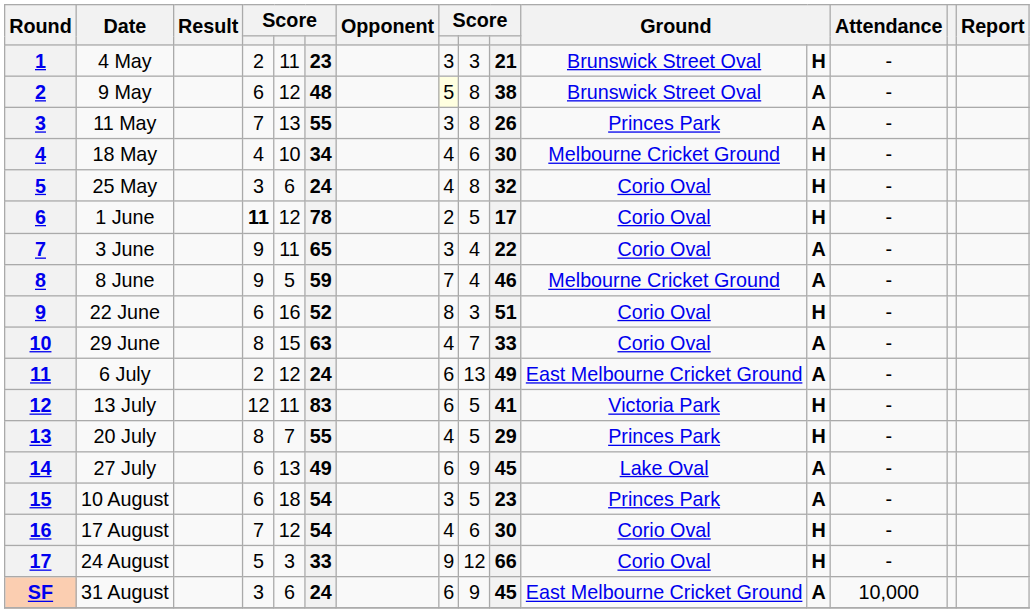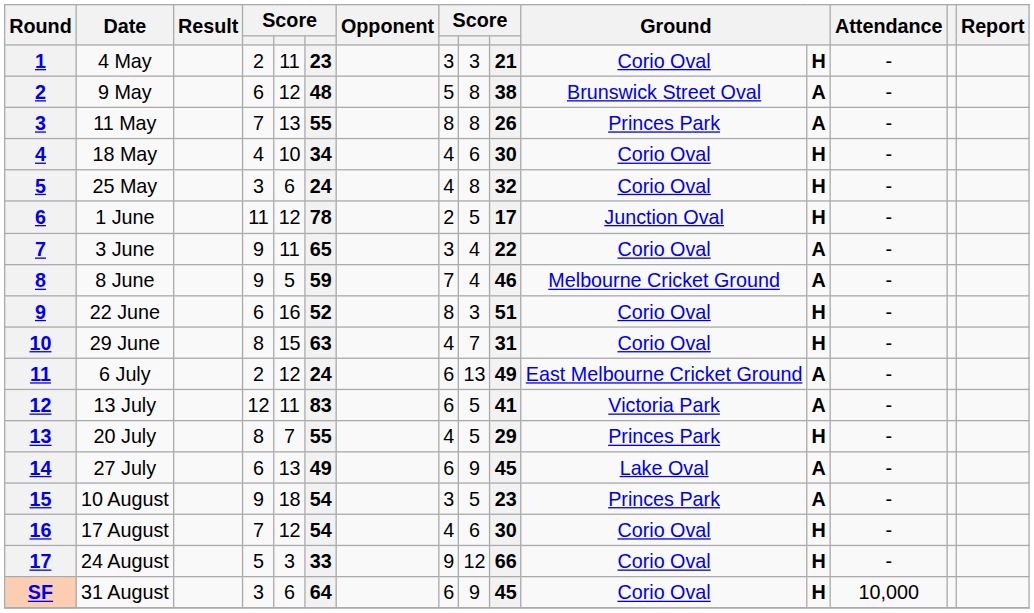 <table class="wikitable plainrowheaders" style="font-size:95%; text-align:center;">
 <tr>
 <th scope="col" rowspan="2">Round</th>
 <th scope="col" rowspan="2">Date</th>
 <th scope="col" rowspan="2">Result</th>
 <th scope="col" colspan="3">Score</th>
 <th scope="col" rowspan="2">Opponent</th>
 <th scope="col" colspan="3">Score</th>
 <th scope="col" rowspan="2" colspan="2">Ground</th>
 <th scope="col" rowspan="2">Attendance</th>
 <th scope="col" rowspan="2"></th>
 <th scope="col" rowspan="2">Report</th>
 </tr>
 <tr>
 <th scope="col"></th>
 <th scope="col"></th>
 <th scope="col"></th>
 <th scope="col"></th>
 <th scope="col"></th>
 <th scope="col"></th>
 </tr>
 <tr>
 <th scope="row" style="text-align:center;"><a href='#'>1</a></th>
 <td>4 May</td>
 <td></td>
 <td>2</td>
 <td>11</td>
 <th>23</th>
 <td></td>
 <td>3</td>
 <td>3</td>
 <th>21</th>
-<td><a href='#'>Brunswick Street Oval</a></td>
+<td><a href='#'>Corio Oval</a></td>
 <td><strong>H</strong></td>
 <td>-</td>
 <td></td>
 <td></td>
 </tr>
 <tr>
 <th scope="row" style="text-align:center;"><a href='#'>2</a></th>
 <td>9 May</td>
 <td></td>
 <td>6</td>
 <td>12</td>
 <th>48</th>
 <td></td>
-<td style="background: lightyellow;">5</td>
+<td>5</td>
 <td>8</td>
 <th>38</th>
 <td><a href='#'>Brunswick Street Oval</a></td>
 <td><strong>A</strong></td>
 <td>-</td>
 <td></td>
 <td></td>
 </tr>
 <tr>
 <th scope="row" style="text-align:center;"><a href='#'>3</a></th>
 <td>11 May</td>
 <td></td>
 <td>7</td>
 <td>13</td>
 <th>55</th>
 <td></td>
-<td>3</td>
+<td>8</td>
 <td>8</td>
 <th>26</th>
 <td><a href='#'>Princes Park</a></td>
 <td><strong>A</strong></td>
 <td>-</td>
 <td></td>
 <td></td>
 </tr>
 <tr>
 <th scope="row" style="text-align:center;"><a href='#'>4</a></th>
 <td>18 May</td>
 <td></td>
 <td>4</td>
 <td>10</td>
 <th>34</th>
 <td></td>
 <td>4</td>
 <td>6</td>
 <th>30</th>
-<td><a href='#'>Melbourne Cricket Ground</a></td>
+<td><a href='#'>Corio Oval</a></td>
 <td><strong>H</strong></td>
 <td>-</td>
 <td></td>
 <td></td>
 </tr>
 <tr>
 <th scope="row" style="text-align:center;"><a href='#'>5</a></th>
 <td>25 May</td>
 <td></td>
 <td>3</td>
 <td>6</td>
 <th>24</th>
 <td></td>
 <td>4</td>
 <td>8</td>
 <th>32</th>
 <td><a href='#'>Corio Oval</a></td>
 <td><strong>H</strong></td>
 <td>-</td>
 <td></td>
 <td></td>
 </tr>
 <tr>
 <th scope="row" style="text-align:center;"><a href='#'>6</a></th>
 <td>1 June</td>
 <td></td>
-<td><strong>11</strong></td>
+<td>11</td>
 <td>12</td>
 <th>78</th>
 <td></td>
 <td>2</td>
 <td>5</td>
 <th>17</th>
-<td><a href='#'>Corio Oval</a></td>
+<td><a href='#'>Junction Oval</a></td>
 <td><strong>H</strong></td>
 <td>-</td>
 <td></td>
 <td></td>
 </tr>
 <tr>
 <th scope="row" style="text-align:center;"><a href='#'>7</a></th>
 <td>3 June</td>
 <td></td>
 <td>9</td>
 <td>11</td>
 <th>65</th>
 <td></td>
 <td>3</td>
 <td>4</td>
 <th>22</th>
 <td><a href='#'>Corio Oval</a></td>
 <td><strong>A</strong></td>
 <td>-</td>
 <td></td>
 <td></td>
 </tr>
 <tr>
 <th scope="row" style="text-align:center;"><a href='#'>8</a></th>
 <td>8 June</td>
 <td></td>
 <td>9</td>
 <td>5</td>
 <th>59</th>
 <td></td>
 <td>7</td>
 <td>4</td>
 <th>46</th>
 <td><a href='#'>Melbourne Cricket Ground</a></td>
 <td><strong>A</strong></td>
 <td>-</td>
 <td></td>
 <td></td>
 </tr>
 <tr>
 <th scope="row" style="text-align:center;"><a href='#'>9</a></th>
 <td>22 June</td>
 <td></td>
 <td>6</td>
 <td>16</td>
 <th>52</th>
 <td></td>
 <td>8</td>
 <td>3</td>
 <th>51</th>
 <td><a href='#'>Corio Oval</a></td>
 <td><strong>H</strong></td>
 <td>-</td>
 <td></td>
 <td></td>
 </tr>
 <tr>
 <th scope="row" style="text-align:center;"><a href='#'>10</a></th>
 <td>29 June</td>
 <td></td>
 <td>8</td>
 <td>15</td>
 <th>63</th>
 <td></td>
 <td>4</td>
 <td>7</td>
-<th>33</th>
+<th>31</th>
 <td><a href='#'>Corio Oval</a></td>
-<td><strong>A</strong></td>
+<td><strong>H</strong></td>
 <td>-</td>
 <td></td>
 <td></td>
 </tr>
 <tr>
 <th scope="row" style="text-align:center;"><a href='#'>11</a></th>
 <td>6 July</td>
 <td></td>
 <td>2</td>
 <td>12</td>
 <th>24</th>
 <td></td>
 <td>6</td>
 <td>13</td>
 <th>49</th>
 <td><a href='#'>East Melbourne Cricket Ground</a></td>
 <td><strong>A</strong></td>
 <td>-</td>
 <td></td>
 <td></td>
 </tr>
 <tr>
 <th scope="row" style="text-align:center;"><a href='#'>12</a></th>
 <td>13 July</td>
 <td></td>
 <td>12</td>
 <td>11</td>
 <th>83</th>
 <td></td>
 <td>6</td>
 <td>5</td>
 <th>41</th>
 <td><a href='#'>Victoria Park</a></td>
-<td><strong>H</strong></td>
+<td><strong>A</strong></td>
 <td>-</td>
 <td></td>
 <td></td>
 </tr>
 <tr>
 <th scope="row" style="text-align:center;"><a href='#'>13</a></th>
 <td>20 July</td>
 <td></td>
 <td>8</td>
 <td>7</td>
 <th>55</th>
 <td></td>
 <td>4</td>
 <td>5</td>
 <th>29</th>
 <td><a href='#'>Princes Park</a></td>
 <td><strong>H</strong></td>
 <td>-</td>
 <td></td>
 <td></td>
 </tr>
 <tr>
 <th scope="row" style="text-align:center;"><a href='#'>14</a></th>
 <td>27 July</td>
 <td></td>
 <td>6</td>
 <td>13</td>
 <th>49</th>
 <td></td>
 <td>6</td>
 <td>9</td>
 <th>45</th>
 <td><a href='#'>Lake Oval</a></td>
 <td><strong>A</strong></td>
 <td>-</td>
 <td></td>
 <td></td>
 </tr>
 <tr>
 <th scope="row" style="text-align:center;"><a href='#'>15</a></th>
 <td>10 August</td>
 <td></td>
-<td>6</td>
+<td>9</td>
 <td>18</td>
 <th>54</th>
 <td></td>
 <td>3</td>
 <td>5</td>
 <th>23</th>
 <td><a href='#'>Princes Park</a></td>
 <td><strong>A</strong></td>
 <td>-</td>
 <td></td>
 <td></td>
 </tr>
 <tr>
 <th scope="row" style="text-align:center;"><a href='#'>16</a></th>
 <td>17 August</td>
 <td></td>
 <td>7</td>
 <td>12</td>
 <th>54</th>
 <td></td>
 <td>4</td>
 <td>6</td>
 <th>30</th>
 <td><a href='#'>Corio Oval</a></td>
 <td><strong>H</strong></td>
 <td>-</td>
 <td></td>
 <td></td>
 </tr>
 <tr>
 <th scope="row" style="text-align:center;"><a href='#'>17</a></th>
 <td>24 August</td>
 <td></td>
 <td>5</td>
 <td>3</td>
 <th>33</th>
 <td></td>
 <td>9</td>
 <td>12</td>
 <th>66</th>
 <td><a href='#'>Corio Oval</a></td>
 <td><strong>H</strong></td>
 <td>-</td>
 <td></td>
 <td></td>
 </tr>
 <tr>
 <th scope="row" style="background:#FBCEB1; text-align:center;"><a href='#'>SF</a></th>
 <td>31 August</td>
 <td></td>
 <td>3</td>
 <td>6</td>
-<th>24</th>
+<th>64</th>
 <td></td>
 <td>6</td>
 <td>9</td>
 <th>45</th>
-<td><a href='#'>East Melbourne Cricket Ground</a></td>
-<td><strong>A</strong></td>
+<td><a href='#'>Corio Oval</a></td>
+<td><strong>H</strong></td>
 <td>10,000</td>
 <td></td>
 <td></td>
 </tr>
 <tr>
 </tr>
 </table>
